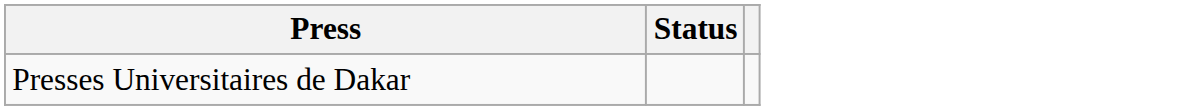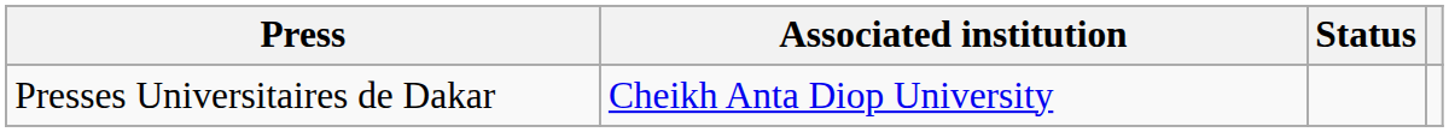 <table class="wikitable sortable">
 <tr>
 <th style="width:20em">Press</th>
+<th style="width:25em">Associated institution</th>
 <th>Status</th>
 <th></th>
 </tr>
 <tr>
 <td>Presses Universitaires de Dakar</td>
+<td><a href='#'>Cheikh Anta Diop University</a></td>
 <td></td>
 <td></td>
 </tr>
 </table>
